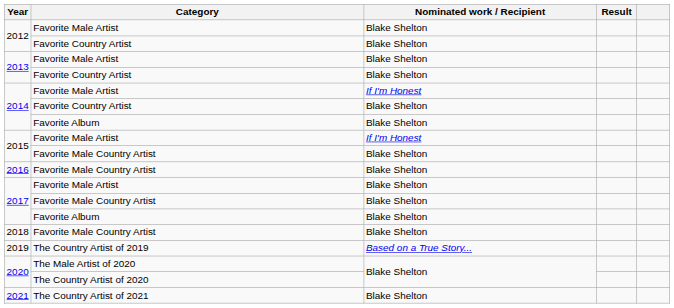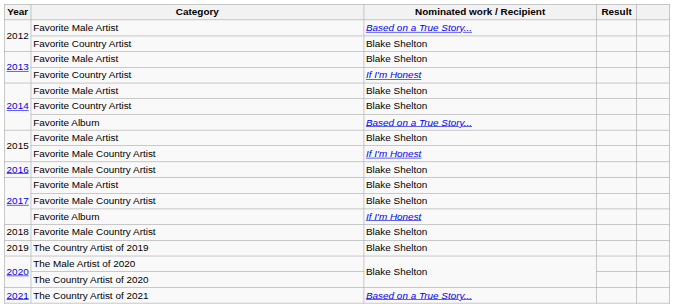 <table class="wikitable plainrowheaders" style="width:85%;">
 <tr>
 <th scope="col" style="width:4%;">Year</th>
 <th scope="col" style="width:50%;">Category</th>
 <th scope="col" style="width:35%;">Nominated work / Recipient</th>
 <th scope="col" style="width:6%;">Result</th>
 <th scope="col" style="width:6%;"></th>
 </tr>
 <tr>
 <td rowspan="2">2012</td>
 <td>Favorite Male Artist</td>
-<td>Blake Shelton</td>
+<td><em><a href='#'>Based on a True Story...</a></em></td>
 <td></td>
 <td></td>
 </tr>
 <tr>
 <td>Favorite Country Artist</td>
 <td>Blake Shelton</td>
 <td></td>
 <td></td>
 </tr>
 <tr>
 <td rowspan="2"><a href='#'>2013</a></td>
 <td>Favorite Male Artist</td>
 <td>Blake Shelton</td>
 <td></td>
 <td></td>
 </tr>
 <tr>
 <td>Favorite Country Artist</td>
-<td>Blake Shelton</td>
+<td><em><a href='#'>If I'm Honest</a></em></td>
 <td></td>
 <td></td>
 </tr>
 <tr>
 <td rowspan="3"><a href='#'>2014</a></td>
 <td>Favorite Male Artist</td>
-<td><em><a href='#'>If I'm Honest</a></em></td>
+<td>Blake Shelton</td>
 <td></td>
 <td></td>
 </tr>
 <tr>
 <td>Favorite Country Artist</td>
 <td>Blake Shelton</td>
 <td></td>
 <td></td>
 </tr>
 <tr>
 <td>Favorite Album</td>
-<td>Blake Shelton</td>
+<td><em><a href='#'>Based on a True Story...</a></em></td>
 <td></td>
 <td></td>
 </tr>
 <tr>
 <td rowspan="2">2015</td>
 <td>Favorite Male Artist</td>
-<td><em><a href='#'>If I'm Honest</a></em></td>
+<td>Blake Shelton</td>
 <td></td>
 <td></td>
 </tr>
 <tr>
 <td>Favorite Male Country Artist</td>
-<td>Blake Shelton</td>
+<td><em><a href='#'>If I'm Honest</a></em></td>
 <td></td>
 <td></td>
 </tr>
 <tr>
 <td><a href='#'>2016</a></td>
 <td>Favorite Male Country Artist</td>
 <td>Blake Shelton</td>
 <td></td>
 <td></td>
 </tr>
 <tr>
 <td rowspan="3"><a href='#'>2017</a></td>
 <td>Favorite Male Artist</td>
 <td>Blake Shelton</td>
 <td></td>
 <td></td>
 </tr>
 <tr>
 <td>Favorite Male Country Artist</td>
 <td>Blake Shelton</td>
 <td></td>
 <td></td>
 </tr>
 <tr>
 <td>Favorite Album</td>
-<td>Blake Shelton</td>
+<td><em><a href='#'>If I'm Honest</a></em></td>
 <td></td>
 <td></td>
 </tr>
 <tr>
 <td>2018</td>
 <td>Favorite Male Country Artist</td>
 <td>Blake Shelton</td>
 <td></td>
 <td></td>
 </tr>
 <tr>
 <td>2019</td>
 <td>The Country Artist of 2019</td>
-<td><em><a href='#'>Based on a True Story...</a></em></td>
+<td>Blake Shelton</td>
 <td></td>
 <td></td>
 </tr>
 <tr>
 <td rowspan=2><a href='#'>2020</a></td>
 <td>The Male Artist of 2020</td>
 <td rowspan=2>Blake Shelton</td>
 <td></td>
 <td></td>
 </tr>
 <tr>
 <td>The Country Artist of 2020</td>
 <td></td>
 <td></td>
 </tr>
 <tr>
 <td><a href='#'>2021</a></td>
 <td>The Country Artist of 2021</td>
-<td>Blake Shelton</td>
+<td><em><a href='#'>Based on a True Story...</a></em></td>
 <td></td>
 <td></td>
 </tr>
 </table>
